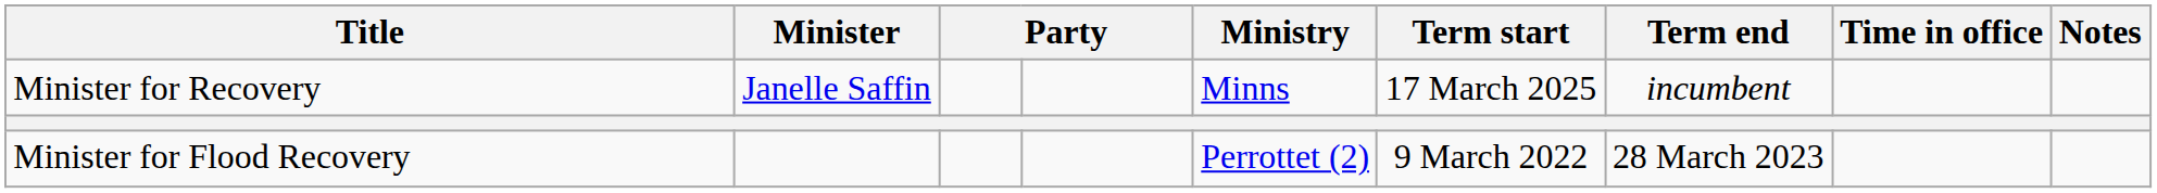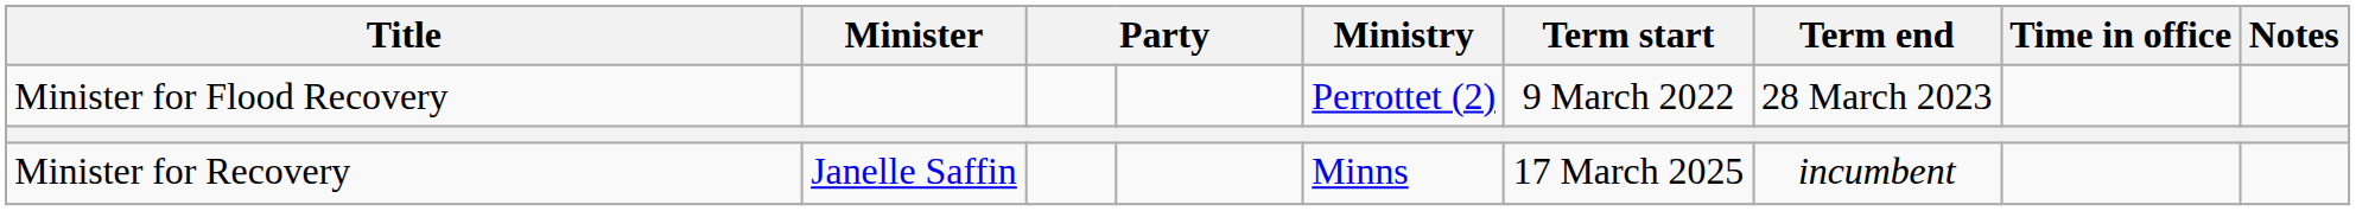 <table class="wikitable sortable">
 <tr>
 <th>Title</th>
 <th>Minister</th>
 <th colspan=2>Party</th>
 <th>Ministry</th>
 <th>Term start</th>
 <th>Term end</th>
 <th>Time in office</th>
 <th class="unsortable">Notes</th>
 </tr>
 <tr>
+<td width=34%>Minister for Flood Recovery</td>
+<td></td>
+<td> </td>
+<td width=8%></td>
+<td><a href='#'>Perrottet (2)</a></td>
+<td align=center>9 March 2022</td>
+<td align=center>28 March 2023</td>
+<td align=right></td>
+<td></td>
+</tr>
+<tr>
+<th colspan=9></th>
+</tr>
+<tr>
 <td>Minister for Recovery</td>
 <td><a href='#'>Janelle Saffin</a></td>
 <td> </td>
 <td></td>
 <td><a href='#'>Minns</a></td>
 <td align=center>17 March 2025</td>
 <td align=center><em>incumbent</em></td>
 <td align=right></td>
 <td></td>
 </tr>
-<tr>
-<th colspan=9></th>
-</tr>
-<tr>
-<td width=34%>Minister for Flood Recovery</td>
-<td></td>
-<td> </td>
-<td width=8%></td>
-<td><a href='#'>Perrottet (2)</a></td>
-<td align=center>9 March 2022</td>
-<td align=center>28 March 2023</td>
-<td align=right></td>
-<td></td>
-</tr>
 </table>
